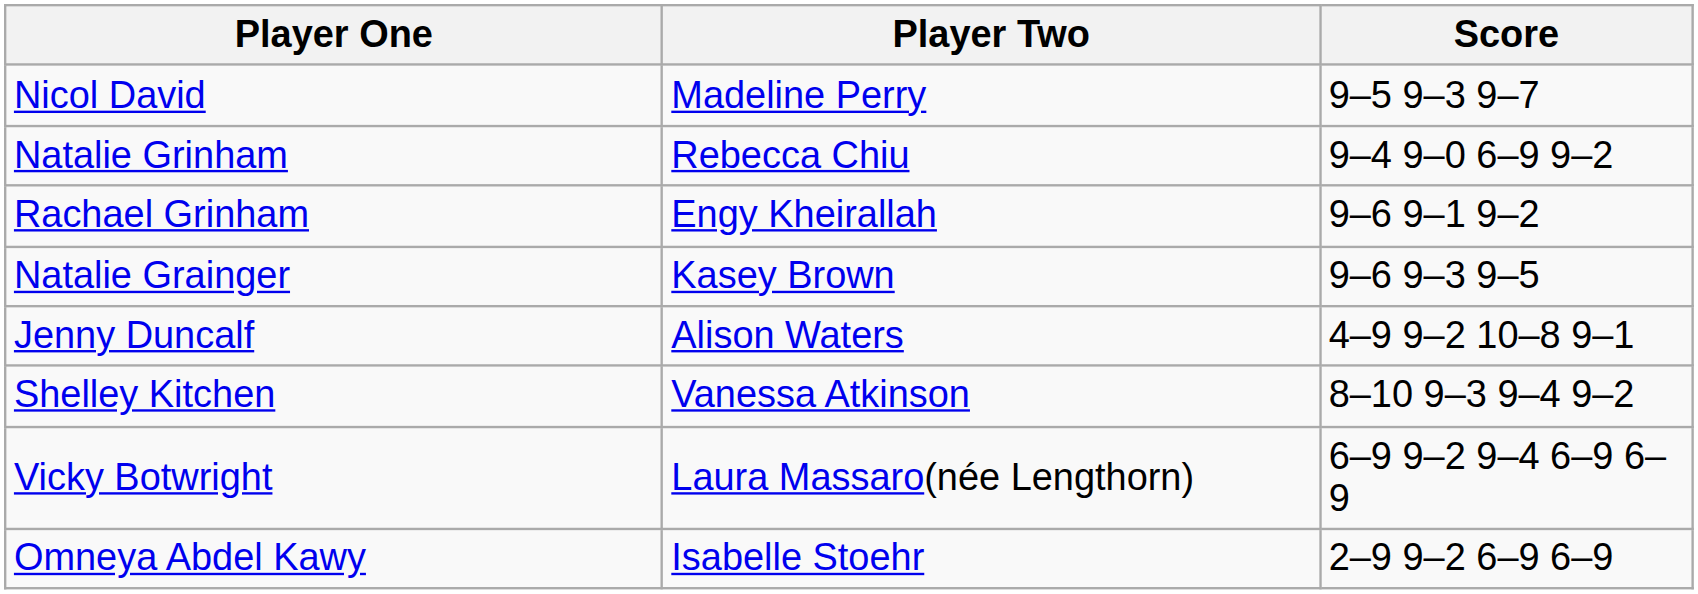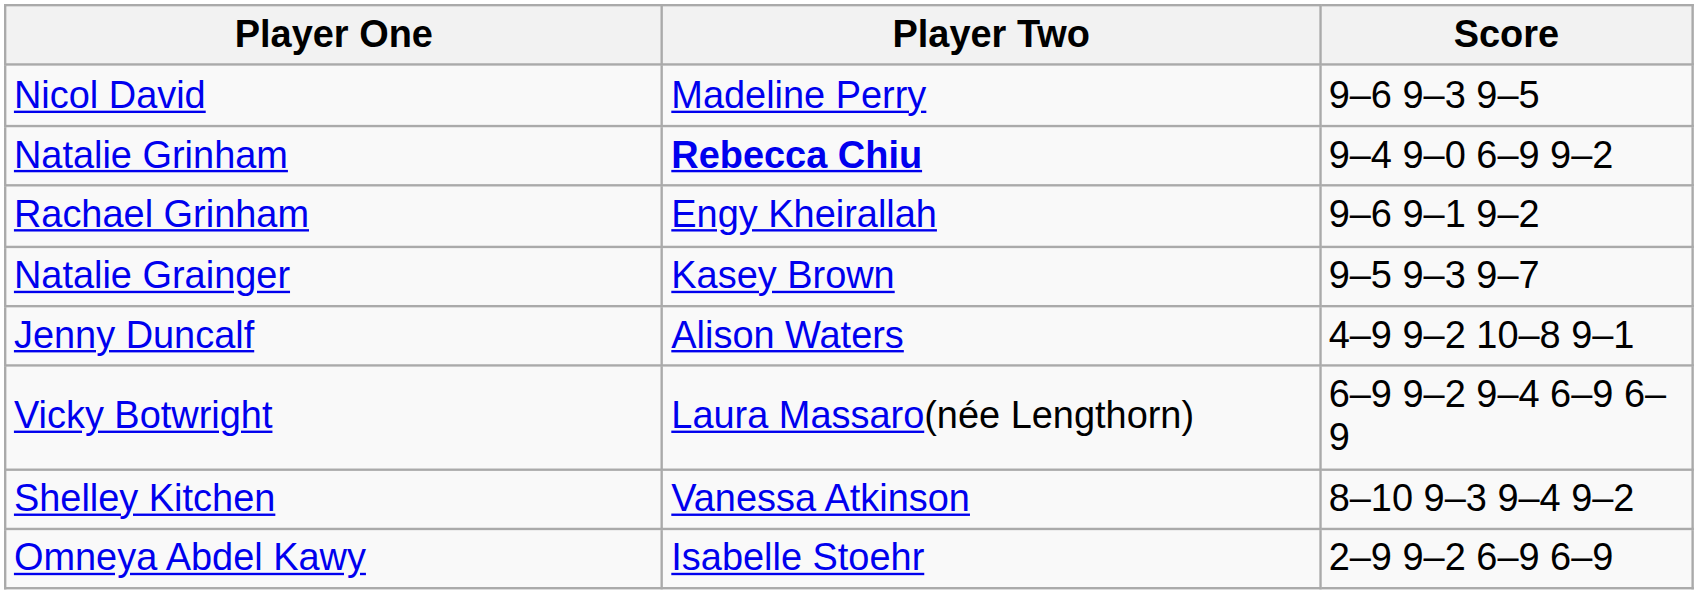 <table class="wikitable">
 <tr>
 <th width=270>Player One</th>
 <th width=270>Player Two</th>
 <th width=150>Score</th>
 </tr>
 <tr>
 <td> <a href='#'>Nicol David</a></td>
 <td> <a href='#'>Madeline Perry</a></td>
-<td>9–5 9–3 9–7</td>
+<td>9–6 9–3 9–5</td>
 </tr>
 <tr>
 <td> <a href='#'>Natalie Grinham</a></td>
-<td> <a href='#'>Rebecca Chiu</a></td>
+<td><strong> <a href='#'>Rebecca Chiu</a></strong></td>
 <td>9–4 9–0 6–9 9–2</td>
 </tr>
 <tr>
 <td> <a href='#'>Rachael Grinham</a></td>
 <td> <a href='#'>Engy Kheirallah</a></td>
 <td>9–6 9–1 9–2</td>
 </tr>
 <tr>
 <td> <a href='#'>Natalie Grainger</a></td>
 <td> <a href='#'>Kasey Brown</a></td>
-<td>9–6 9–3 9–5</td>
+<td>9–5 9–3 9–7</td>
 </tr>
 <tr>
 <td> <a href='#'>Jenny Duncalf</a></td>
 <td> <a href='#'>Alison Waters</a></td>
 <td>4–9 9–2 10–8 9–1</td>
 </tr>
 <tr>
+<td> <a href='#'>Vicky Botwright</a></td>
+<td> <a href='#'>Laura Massaro</a>(née Lengthorn)</td>
+<td>6–9 9–2 9–4 6–9 6–9</td>
+</tr>
+<tr>
 <td> <a href='#'>Shelley Kitchen</a></td>
 <td> <a href='#'>Vanessa Atkinson</a></td>
 <td>8–10 9–3 9–4 9–2</td>
-</tr>
-<tr>
-<td> <a href='#'>Vicky Botwright</a></td>
-<td> <a href='#'>Laura Massaro</a>(née Lengthorn)</td>
-<td>6–9 9–2 9–4 6–9 6–9</td>
 </tr>
 <tr>
 <td> <a href='#'>Omneya Abdel Kawy</a></td>
 <td> <a href='#'>Isabelle Stoehr</a></td>
 <td>2–9 9–2 6–9 6–9</td>
 </tr>
 </table>
